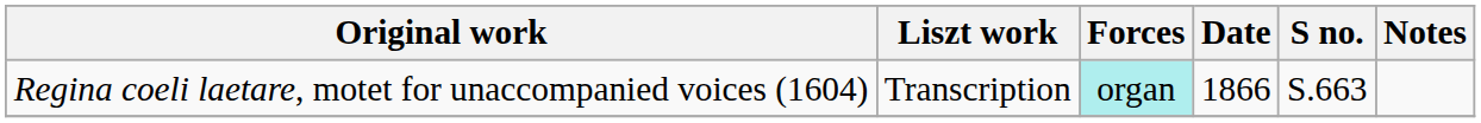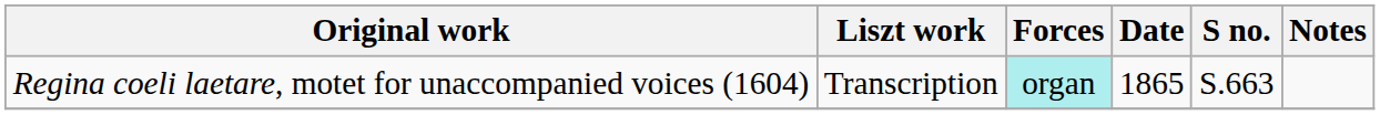 <table class="wikitable">
 <tr>
 <th>Original work</th>
 <th>Liszt work</th>
 <th>Forces</th>
 <th>Date</th>
 <th>S no.</th>
 <th>Notes</th>
 </tr>
 <tr>
 <td><em>Regina coeli laetare</em>, motet for unaccompanied voices (1604)</td>
 <td>Transcription</td>
 <td style="background: paleturquoise; text-align: center">organ</td>
-<td>1866</td>
+<td>1865</td>
 <td>S.663</td>
 <td></td>
 </tr>
 <tr>
 </tr>
 </table>
